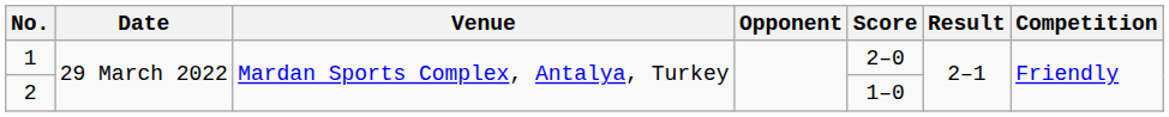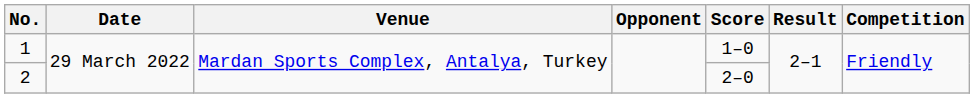 <table class="wikitable sortable">
 <tr>
 <th scope="col">No.</th>
 <th scope="col">Date</th>
 <th scope="col">Venue</th>
 <th scope="col">Opponent</th>
 <th scope="col">Score</th>
 <th scope="col">Result</th>
 <th scope="col">Competition</th>
 </tr>
 <tr>
 <td align="center">1</td>
 <td rowspan="2">29 March 2022</td>
 <td rowspan="2"><a href='#'>Mardan Sports Complex</a>, <a href='#'>Antalya</a>, Turkey</td>
 <td rowspan="2"></td>
-<td align="center">2–0</td>
+<td align="center">1–0</td>
 <td rowspan="2" style="text-align:center">2–1</td>
 <td rowspan="2"><a href='#'>Friendly</a></td>
 </tr>
 <tr>
 <td align="center">2</td>
-<td align="center">1–0</td>
+<td align="center">2–0</td>
 </tr>
 </table>
